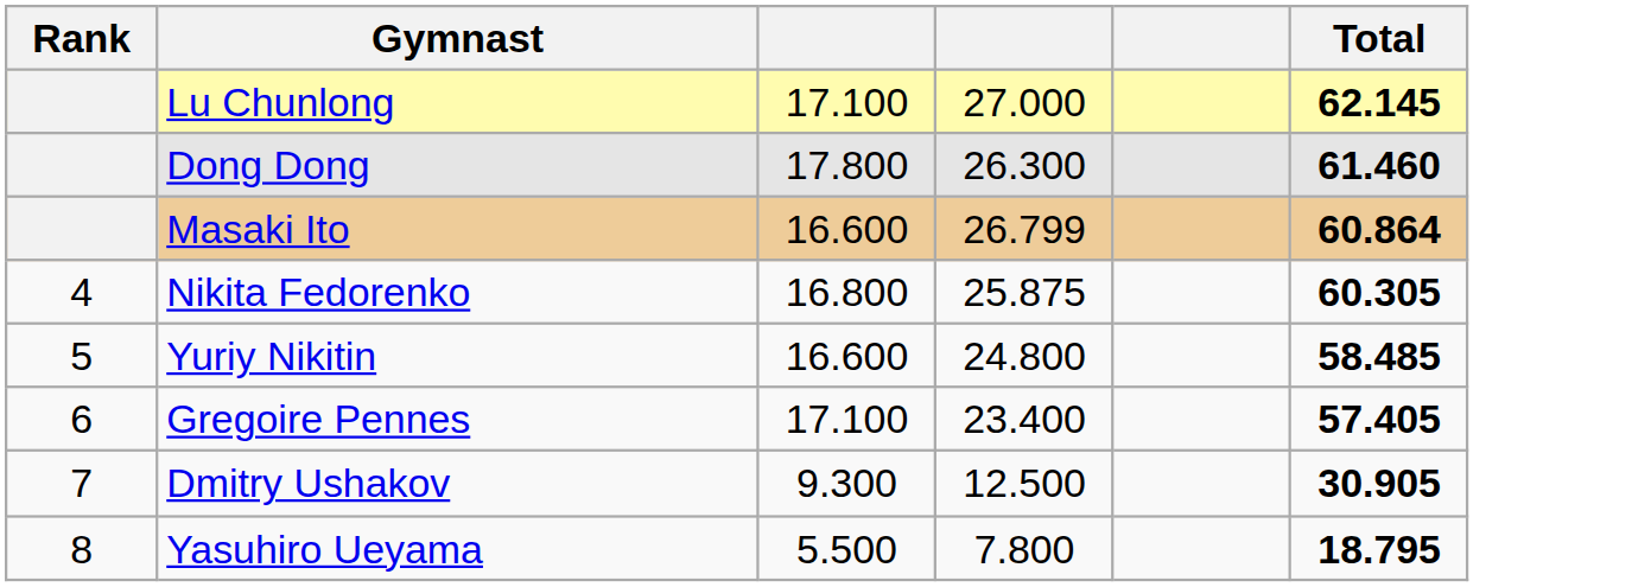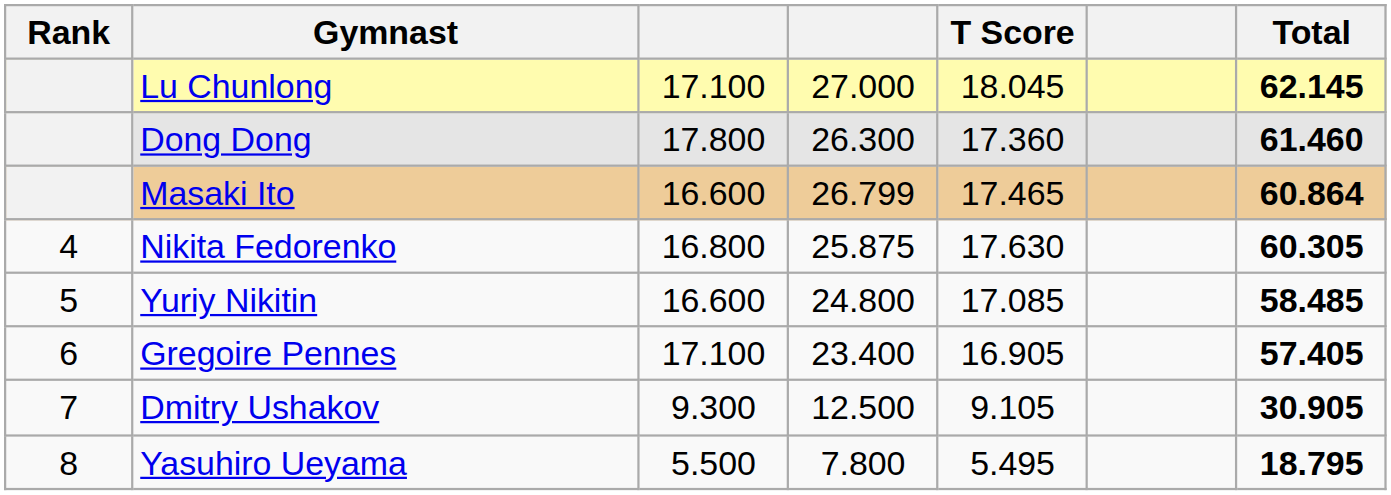 <table class="wikitable sortable" style="text-align:center; font-size:95%">
 <tr>
 <th scope="col" style="width:50px;">Rank</th>
 <th scope="col" style="width:220px;">Gymnast</th>
 <th scope="col" style="width:60px;"></th>
 <th scope="col" style="width:60px;"></th>
+<th scopre="col" style="width:60px;">T Score</th>
 <th scope="col" style="width: 60px;"></th>
 <th scope="col" style="width:60px;">Total</th>
 </tr>
 <tr style="background:#fffcaf;">
 <th scope=row style="text-align:center"></th>
 <td style="text-align:left;"> <a href='#'>Lu Chunlong</a></td>
 <td>17.100</td>
 <td>27.000</td>
+<td>18.045</td>
 <td></td>
 <td><strong>62.145</strong></td>
 </tr>
 <tr style="background:#e5e5e5;">
 <th scope=row style="text-align:center"></th>
 <td style="text-align:left;"> <a href='#'>Dong Dong</a></td>
 <td>17.800</td>
 <td>26.300</td>
+<td>17.360</td>
 <td></td>
 <td><strong>61.460</strong></td>
 </tr>
 <tr style="background:#ec9;">
 <th scope=row style="text-align:center"></th>
 <td style="text-align:left;"> <a href='#'>Masaki Ito</a></td>
 <td>16.600</td>
 <td>26.799</td>
+<td>17.465</td>
 <td></td>
 <td><strong>60.864</strong></td>
 </tr>
 <tr>
 <td scope=row style="text-align:center">4</td>
 <td style="text-align:left;"> <a href='#'>Nikita Fedorenko</a></td>
 <td>16.800</td>
 <td>25.875</td>
+<td>17.630</td>
 <td></td>
 <td><strong>60.305</strong></td>
 </tr>
 <tr>
 <td scope=row style="text-align:center">5</td>
 <td style="text-align:left;"> <a href='#'>Yuriy Nikitin</a></td>
 <td>16.600</td>
 <td>24.800</td>
+<td>17.085</td>
 <td></td>
 <td><strong>58.485</strong></td>
 </tr>
 <tr>
 <td scope=row style="text-align:center">6</td>
 <td style="text-align:left;"> <a href='#'>Gregoire Pennes</a></td>
 <td>17.100</td>
 <td>23.400</td>
+<td>16.905</td>
 <td></td>
 <td><strong>57.405</strong></td>
 </tr>
 <tr>
 <td scope=row style="text-align:center">7</td>
 <td style="text-align:left;"> <a href='#'>Dmitry Ushakov</a></td>
 <td>9.300</td>
 <td>12.500</td>
+<td>9.105</td>
 <td></td>
 <td><strong>30.905</strong></td>
 </tr>
 <tr>
 <td scope=row style="text-align:center">8</td>
 <td style="text-align:left;"> <a href='#'>Yasuhiro Ueyama</a></td>
 <td>5.500</td>
 <td>7.800</td>
+<td>5.495</td>
 <td></td>
 <td><strong>18.795</strong></td>
 </tr>
 </table>
